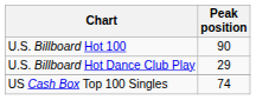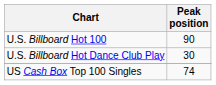 <table class="wikitable sortable">
 <tr>
 <th>Chart</th>
 <th>Peak<br>position</th>
 </tr>
 <tr>
 <td>U.S. <em>Billboard</em> <a href='#'>Hot 100</a></td>
 <td align="center">90</td>
 </tr>
 <tr>
 <td>U.S. <em>Billboard</em> <a href='#'>Hot Dance Club Play</a></td>
-<td align="center">29</td>
+<td align="center">30</td>
 </tr>
 <tr>
 </tr>
 <tr>
 <td>US <em><a href='#'>Cash Box</a></em> Top 100 Singles</td>
 <td align="center">74</td>
 </tr>
 </table>
